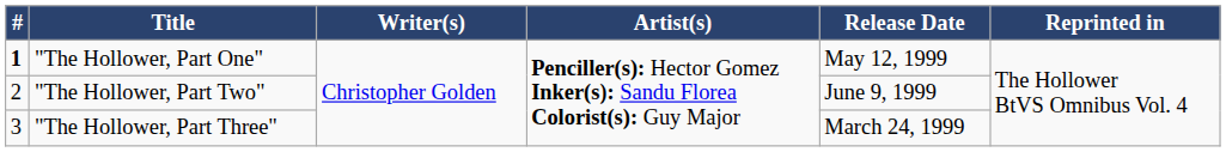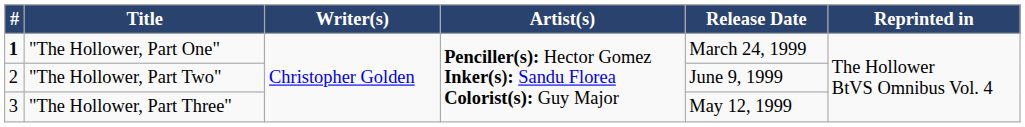 <table style="width: 100%;" class="wikitable">
 <tr>
 <th style="background: #2A426E; color: white;">#</th>
 <th style="background: #2A426E; color: white;">Title</th>
 <th style="background: #2A426E; color: white;">Writer(s)</th>
 <th style="background: #2A426E; color: white;">Artist(s)</th>
 <th style="background: #2A426E; color: white;">Release Date</th>
 <th style="background: #2A426E; color: white;">Reprinted in</th>
 </tr>
 <tr>
 <td><strong>1</strong></td>
 <td>"The Hollower, Part One"</td>
 <td rowspan="3"><a href='#'>Christopher Golden</a></td>
 <td rowspan="3"><strong>Penciller(s):</strong> Hector Gomez<br><strong>Inker(s):</strong> <a href='#'>Sandu Florea</a><br><strong>Colorist(s):</strong> Guy Major</td>
-<td>May 12, 1999</td>
+<td>March 24, 1999</td>
 <td rowspan="3">The Hollower<br>BtVS Omnibus Vol. 4</td>
 </tr>
 <tr>
 <td>2</td>
 <td>"The Hollower, Part Two"</td>
 <td>June 9, 1999</td>
 </tr>
 <tr>
 <td>3</td>
 <td>"The Hollower, Part Three"</td>
-<td>March 24, 1999</td>
+<td>May 12, 1999</td>
 </tr>
 </table>
